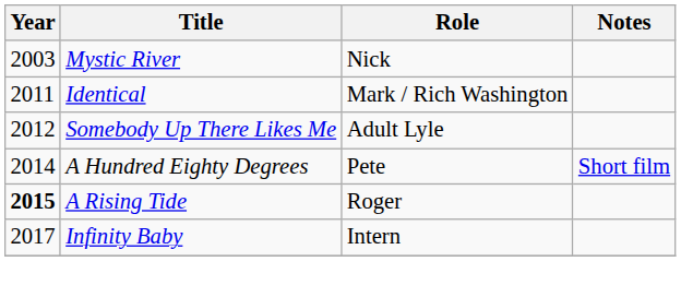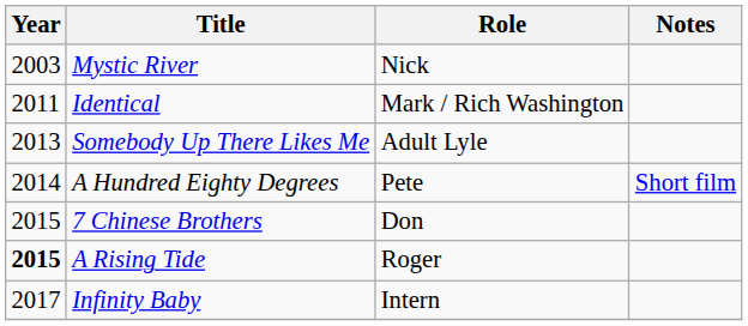 <table class="wikitable sortable">
 <tr>
 <th>Year</th>
 <th>Title</th>
 <th>Role</th>
 <th>Notes</th>
 </tr>
 <tr>
 <td>2003</td>
 <td><em><a href='#'>Mystic River</a></em></td>
 <td>Nick</td>
 <td></td>
 </tr>
 <tr>
 <td>2011</td>
 <td><em><a href='#'>Identical</a></em></td>
 <td>Mark / Rich Washington</td>
 <td></td>
 </tr>
 <tr>
-<td>2012</td>
+<td>2013</td>
 <td><em><a href='#'>Somebody Up There Likes Me</a></em></td>
 <td>Adult Lyle</td>
 <td></td>
 </tr>
 <tr>
 <td>2014</td>
 <td><em>A Hundred Eighty Degrees</em></td>
 <td>Pete</td>
 <td><a href='#'>Short film</a></td>
+</tr>
+<tr>
+<td>2015</td>
+<td><em><a href='#'>7 Chinese Brothers</a></em></td>
+<td>Don</td>
+<td></td>
 </tr>
 <tr>
 <td><strong>2015</strong></td>
 <td><em><a href='#'>A Rising Tide</a></em></td>
 <td>Roger</td>
 <td></td>
 </tr>
 <tr>
 <td>2017</td>
 <td><em><a href='#'>Infinity Baby</a></em></td>
 <td>Intern</td>
 <td></td>
 </tr>
 <tr>
 </tr>
 </table>
